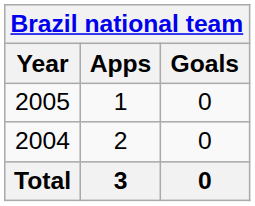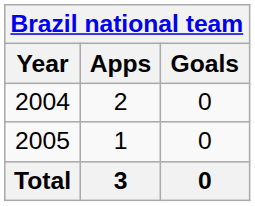 <table class="wikitable" style="text-align:center">
 <tr>
 <th colspan=3><a href='#'>Brazil national team</a></th>
 </tr>
 <tr>
 <th>Year</th>
 <th>Apps</th>
 <th>Goals</th>
 </tr>
 <tr>
-<td>2005</td>
-<td>1</td>
+<td>2004</td>
+<td>2</td>
 <td>0</td>
 </tr>
 <tr>
-<td>2004</td>
-<td>2</td>
+<td>2005</td>
+<td>1</td>
 <td>0</td>
 </tr>
 <tr>
 <th>Total</th>
 <th>3</th>
 <th>0</th>
 </tr>
 </table>
